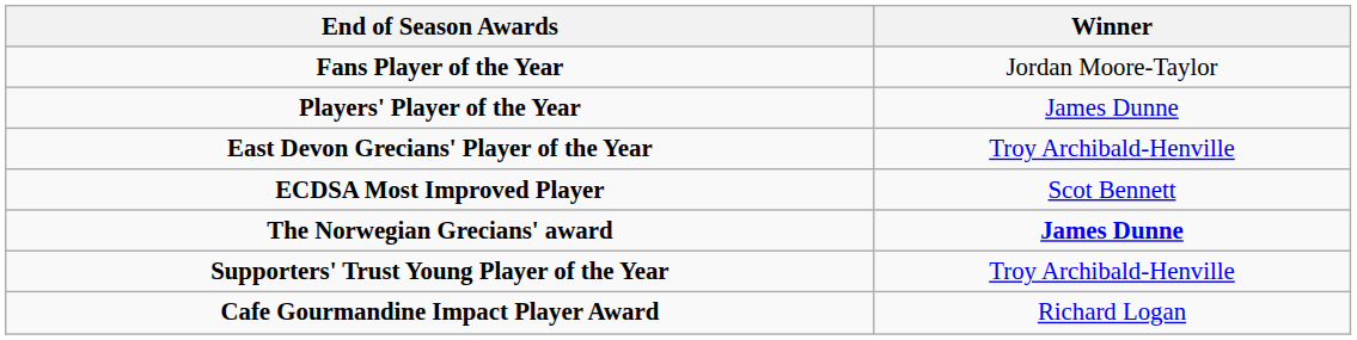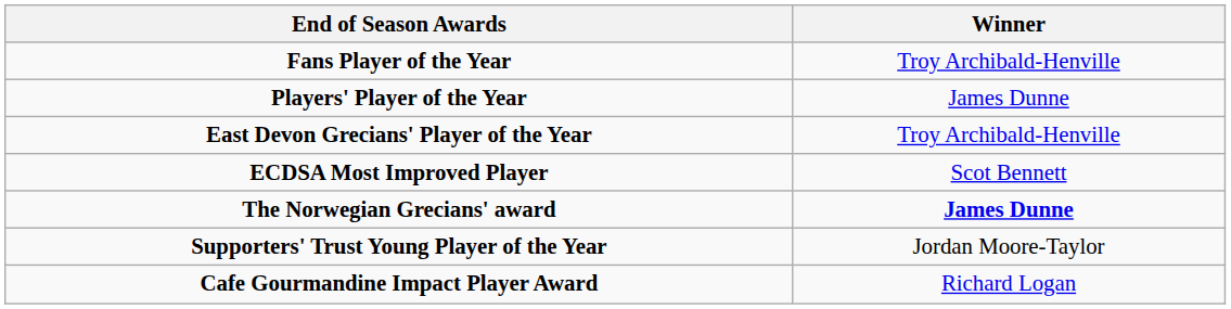 <table class="wikitable" style="text-align:center; font-size:95%;width:65%; text-align:left">
 <tr>
 <th><strong>End of Season Awards</strong></th>
 <th><strong>Winner</strong></th>
 </tr>
 <tr --->
 <td align="center"><strong>Fans Player of the Year</strong></td>
-<td align="center">Jordan Moore-Taylor</td>
+<td align="center"><a href='#'>Troy Archibald-Henville</a></td>
 </tr>
 <tr --->
 <td align="center"><strong>Players' Player of the Year</strong></td>
 <td align="center"><a href='#'>James Dunne</a></td>
 </tr>
 <tr --->
 <td align="center"><strong>East Devon Grecians' Player of the Year</strong></td>
 <td align="center"><a href='#'>Troy Archibald-Henville</a></td>
 </tr>
 <tr --->
 <td align="center"><strong>ECDSA Most Improved Player</strong></td>
 <td align="center"><a href='#'>Scot Bennett</a></td>
 </tr>
 <tr --->
 <td align="center"><strong>The Norwegian Grecians' award</strong></td>
 <td align="center"><strong><a href='#'>James Dunne</a></strong></td>
 </tr>
 <tr --->
 <td align="center"><strong>Supporters' Trust Young Player of the Year</strong></td>
-<td align="center"><a href='#'>Troy Archibald-Henville</a></td>
+<td align="center">Jordan Moore-Taylor</td>
 </tr>
 <tr --->
 <td align="center"><strong>Cafe Gourmandine Impact Player Award</strong></td>
 <td align="center"><a href='#'>Richard Logan</a></td>
 </tr>
 </table>
